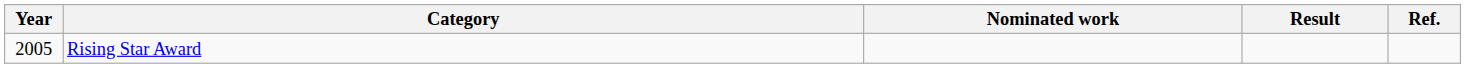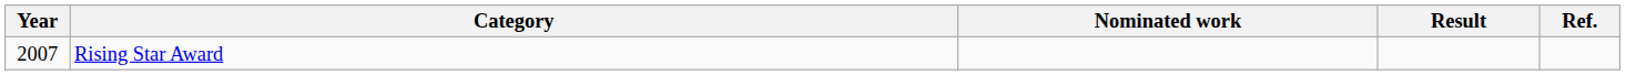 <table class="wikitable" style="width:80%;">
 <tr>
 <th style="width:4%;">Year</th>
 <th style="width:55%;">Category</th>
 <th style="width:26%;">Nominated work</th>
 <th style="width:10%;">Result</th>
 <th width=5%>Ref.</th>
 </tr>
 <tr>
-<td align="center">2005</td>
+<td align="center">2007</td>
 <td><a href='#'>Rising Star Award</a></td>
 <td></td>
 <td></td>
 <td align="center"></td>
 </tr>
 </table>
